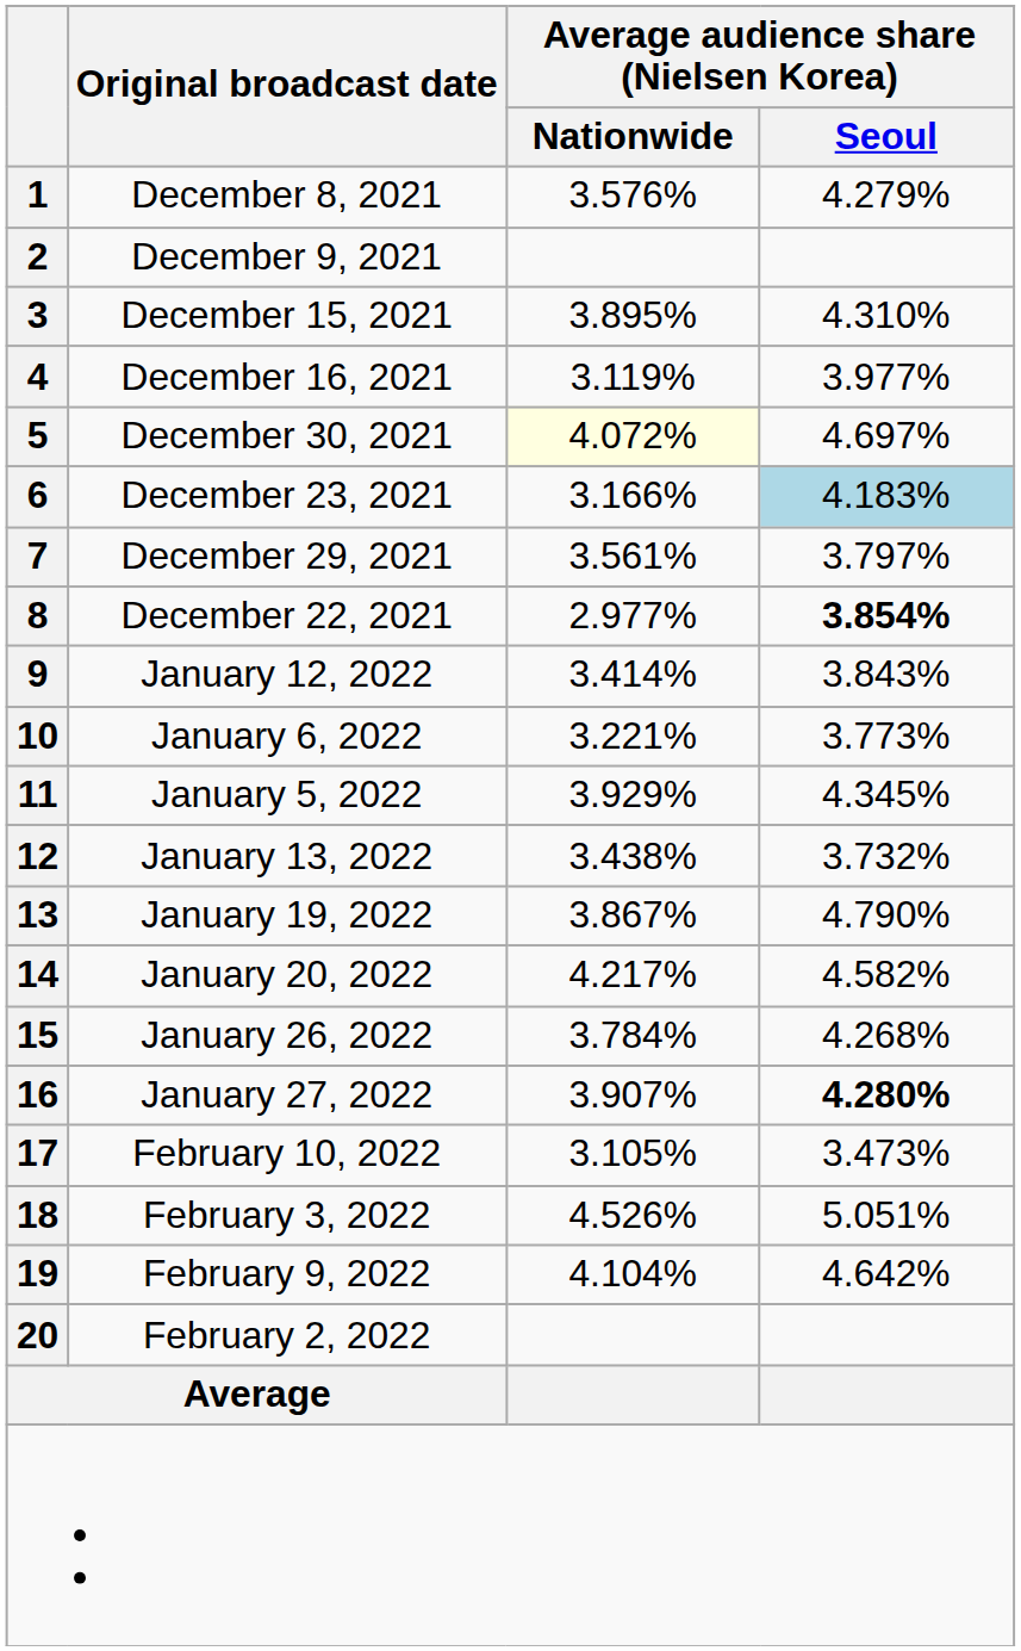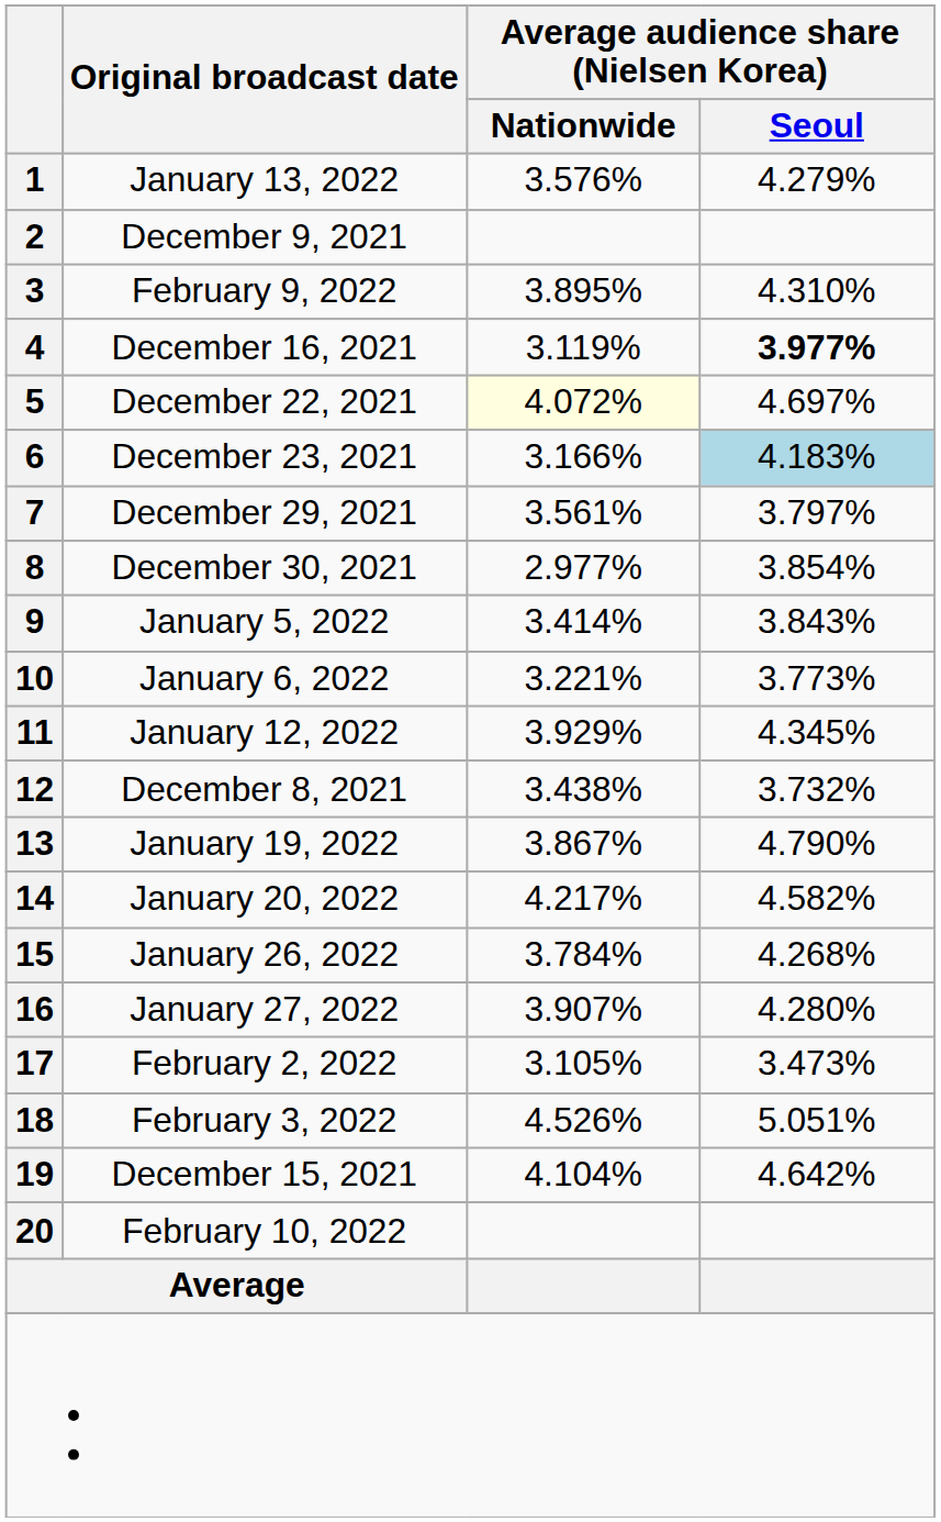 <table class="wikitable" style="text-align:center; max-width:550px; margin-left: auto; margin-right: auto; border: none;">
 <tr>
 </tr>
 <tr>
 <th rowspan="2"></th>
 <th rowspan="2">Original broadcast date</th>
 <th colspan="2">Average audience share<br>(Nielsen Korea)</th>
 </tr>
 <tr>
 <th width="100">Nationwide</th>
 <th width="100"><a href='#'>Seoul</a></th>
 </tr>
 <tr>
 <th>1</th>
-<td>December 8, 2021</td>
+<td>January 13, 2022</td>
 <td>3.576% </td>
 <td>4.279% </td>
 </tr>
 <tr>
 <th>2</th>
 <td>December 9, 2021</td>
 <td> </td>
 <td> </td>
 </tr>
 <tr>
 <th>3</th>
-<td>December 15, 2021</td>
+<td>February 9, 2022</td>
 <td>3.895% </td>
 <td>4.310% </td>
 </tr>
 <tr>
 <th>4</th>
 <td>December 16, 2021</td>
 <td>3.119% </td>
-<td>3.977% </td>
+<td><strong>3.977% </strong></td>
 </tr>
 <tr>
 <th>5</th>
-<td>December 30, 2021</td>
+<td>December 22, 2021</td>
 <td style="background: lightyellow;">4.072% </td>
 <td>4.697% </td>
 </tr>
 <tr>
 <th>6</th>
 <td>December 23, 2021</td>
 <td>3.166% </td>
 <td style="background: lightblue;">4.183% </td>
 </tr>
 <tr>
 <th>7</th>
 <td>December 29, 2021</td>
 <td>3.561% </td>
 <td>3.797% </td>
 </tr>
 <tr>
 <th>8</th>
-<td>December 22, 2021</td>
+<td>December 30, 2021</td>
 <td>2.977% </td>
-<td><strong>3.854% </strong></td>
+<td>3.854% </td>
 </tr>
 <tr>
 <th>9</th>
-<td>January 12, 2022</td>
+<td>January 5, 2022</td>
 <td>3.414% </td>
 <td>3.843% </td>
 </tr>
 <tr>
 <th>10</th>
 <td>January 6, 2022</td>
 <td>3.221% </td>
 <td>3.773% </td>
 </tr>
 <tr>
 <th>11</th>
-<td>January 5, 2022</td>
+<td>January 12, 2022</td>
 <td>3.929% </td>
 <td>4.345% </td>
 </tr>
 <tr>
 <th>12</th>
-<td>January 13, 2022</td>
+<td>December 8, 2021</td>
 <td>3.438% </td>
 <td>3.732% </td>
 </tr>
 <tr>
 <th>13</th>
 <td>January 19, 2022</td>
 <td>3.867% </td>
 <td>4.790% </td>
 </tr>
 <tr>
 <th>14</th>
 <td>January 20, 2022</td>
 <td>4.217% </td>
 <td>4.582% </td>
 </tr>
 <tr>
 <th>15</th>
 <td>January 26, 2022</td>
 <td>3.784% </td>
 <td>4.268% </td>
 </tr>
 <tr>
 <th>16</th>
 <td>January 27, 2022</td>
 <td>3.907% </td>
-<td><strong>4.280% </strong></td>
+<td>4.280% </td>
 </tr>
 <tr>
 <th>17</th>
-<td>February 10, 2022</td>
+<td>February 2, 2022</td>
 <td>3.105% </td>
 <td>3.473% </td>
 </tr>
 <tr>
 <th>18</th>
 <td>February 3, 2022</td>
 <td>4.526% </td>
 <td>5.051% </td>
 </tr>
 <tr>
 <th>19</th>
-<td>February 9, 2022</td>
+<td>December 15, 2021</td>
 <td>4.104% </td>
 <td>4.642% </td>
 </tr>
 <tr>
 <th>20</th>
-<td>February 2, 2022</td>
+<td>February 10, 2022</td>
 <td> </td>
 <td> </td>
 </tr>
 <tr>
 <th colspan="2">Average</th>
 <th></th>
 <th></th>
 </tr>
 <tr>
 <td colspan="4"><br><ul><li></li><li></li></ul></td>
 </tr>
 </table>
